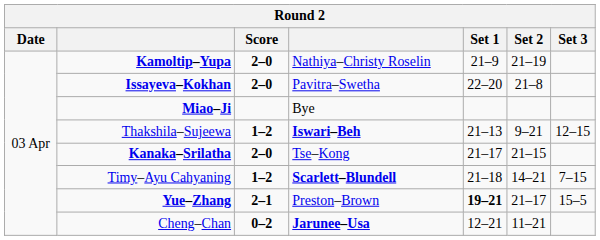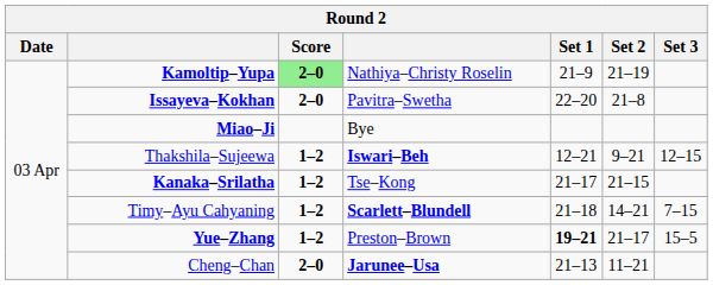 <table class="wikitable" style="text-align: center; font-size:90% ">
 <tr>
 <th colspan=7>Round 2</th>
 </tr>
 <tr>
 <th width="60">Date</th>
 <th align="right" width="250"></th>
 <th width="60">Score</th>
 <th align="left" width="250"></th>
 <th width="50">Set 1</th>
 <th width="50">Set 2</th>
 <th width="50">Set 3</th>
 </tr>
 <tr>
 <td rowspan=8>03 Apr</td>
 <td align=right><strong><a href='#'>Kamoltip</a>–<a href='#'>Yupa</a> </strong></td>
-<td align=center><strong>2–0</strong></td>
+<td align=center style="background: lightgreen;"><strong>2–0</strong></td>
 <td align=left> <a href='#'>Nathiya</a>–<a href='#'>Christy Roselin</a></td>
 <td>21–9</td>
 <td>21–19</td>
 <td></td>
 </tr>
 <tr>
 <td align=right><strong><a href='#'>Issayeva</a>–<a href='#'>Kokhan</a> </strong></td>
 <td align=center><strong>2–0</strong></td>
 <td align=left> <a href='#'>Pavitra</a>–<a href='#'>Swetha</a></td>
 <td>22–20</td>
 <td>21–8</td>
 <td></td>
 </tr>
 <tr>
 <td align=right><strong><a href='#'>Miao</a>–<a href='#'>Ji</a> </strong></td>
 <td align=center></td>
 <td align=left>Bye</td>
 <td></td>
 <td></td>
 <td></td>
 </tr>
 <tr>
 <td align=right><a href='#'>Thakshila</a>–<a href='#'>Sujeewa</a> </td>
 <td align=center><strong>1–2</strong></td>
 <td align=left><strong> <a href='#'>Iswari</a>–<a href='#'>Beh</a></strong></td>
-<td>21–13</td>
+<td>12–21</td>
 <td>9–21</td>
 <td>12–15</td>
 </tr>
 <tr>
 <td align=right><strong><a href='#'>Kanaka</a>–<a href='#'>Srilatha</a> </strong></td>
-<td align=center><strong>2–0</strong></td>
+<td align=center><strong>1–2</strong></td>
 <td align=left> <a href='#'>Tse</a>–<a href='#'>Kong</a></td>
 <td>21–17</td>
 <td>21–15</td>
 <td></td>
 </tr>
 <tr>
 <td align=right><a href='#'>Timy</a>–<a href='#'>Ayu Cahyaning</a> </td>
 <td align=center><strong>1–2</strong></td>
 <td align=left><strong> <a href='#'>Scarlett</a>–<a href='#'>Blundell</a></strong></td>
 <td>21–18</td>
 <td>14–21</td>
 <td>7–15</td>
 </tr>
 <tr>
 <td align=right><strong><a href='#'>Yue</a>–<a href='#'>Zhang</a> </strong></td>
-<td align=center><strong>2–1</strong></td>
+<td align=center><strong>1–2</strong></td>
 <td align=left> <a href='#'>Preston</a>–<a href='#'>Brown</a></td>
 <td><strong>19–21</strong></td>
 <td>21–17</td>
 <td>15–5</td>
 </tr>
 <tr>
 <td align=right><a href='#'>Cheng</a>–<a href='#'>Chan</a> </td>
-<td align=center><strong>0–2</strong></td>
+<td align=center><strong>2–0</strong></td>
 <td align=left><strong> <a href='#'>Jarunee</a>–<a href='#'>Usa</a></strong></td>
-<td>12–21</td>
+<td>21–13</td>
 <td>11–21</td>
 <td></td>
 </tr>
 </table>
